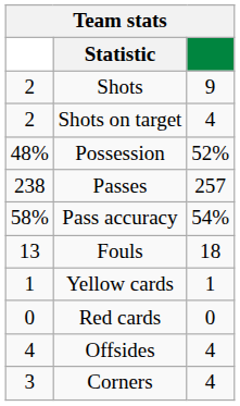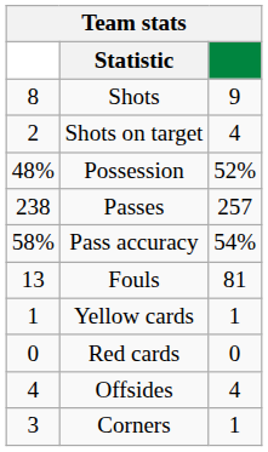 <table class="wikitable" style="margin-left: auto; margin-right: auto; border: none; text-align:center;">
 <tr>
 <th colspan=3>Team stats</th>
 </tr>
 <tr>
 <th style="background: #FFFFFF; color: #EF2B2D;"> <a href='#'></a></th>
 <th>Statistic</th>
 <th style="background: #00853F; color: #FFFFFF;"> <a href='#'></a></th>
 </tr>
 <tr>
-<td>2</td>
+<td>8</td>
 <td>Shots</td>
 <td>9</td>
 </tr>
 <tr>
 <td>2</td>
 <td>Shots on target</td>
 <td>4</td>
 </tr>
 <tr>
 <td>48%</td>
 <td>Possession</td>
 <td>52%</td>
 </tr>
 <tr>
 <td>238</td>
 <td>Passes</td>
 <td>257</td>
 </tr>
 <tr>
 <td>58%</td>
 <td>Pass accuracy</td>
 <td>54%</td>
 </tr>
 <tr>
 <td>13</td>
 <td>Fouls</td>
-<td>18</td>
+<td>81</td>
 </tr>
 <tr>
 <td>1</td>
 <td>Yellow cards</td>
 <td>1</td>
 </tr>
 <tr>
 <td>0</td>
 <td>Red cards</td>
 <td>0</td>
 </tr>
 <tr>
 <td>4</td>
 <td>Offsides</td>
 <td>4</td>
 </tr>
 <tr>
 <td>3</td>
 <td>Corners</td>
-<td>4</td>
+<td>1</td>
 </tr>
 </table>
